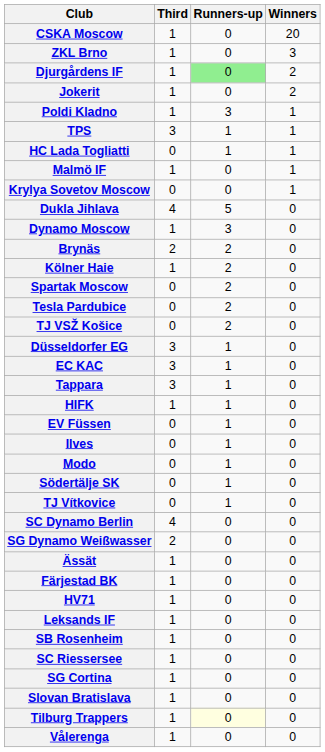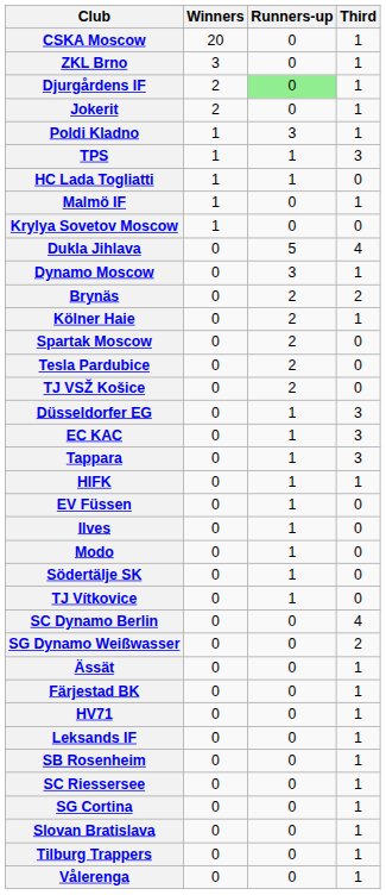 <table class="wikitable plainrowheaders sortable">
 <tr>
 <th scope="col">Club</th>
+<th scope="col">Winners</th>
+<th scope="col">Runners-up</th>
 <th scope="col">Third</th>
-<th scope="col">Runners-up</th>
-<th scope="col">Winners</th>
 </tr>
 <tr>
 <th scope="row"> <a href='#'>CSKA Moscow</a></th>
+<td align=center>20</td>
+<td align=center>0</td>
 <td align=center>1</td>
-<td align=center>0</td>
-<td align=center>20</td>
 </tr>
 <tr>
 <th scope="row"> <a href='#'>ZKL Brno</a></th>
+<td align=center>3</td>
+<td align=center>0</td>
 <td align=center>1</td>
-<td align=center>0</td>
-<td align=center>3</td>
 </tr>
 <tr>
 <th scope="row"> <a href='#'>Djurgårdens IF</a></th>
+<td align=center>2</td>
+<td align=center style="background: lightgreen;">0</td>
 <td align=center>1</td>
-<td align=center style="background: lightgreen;">0</td>
-<td align=center>2</td>
 </tr>
 <tr>
 <th scope="row"> <a href='#'>Jokerit</a></th>
+<td align=center>2</td>
+<td align=center>0</td>
 <td align=center>1</td>
-<td align=center>0</td>
-<td align=center>2</td>
 </tr>
 <tr>
 <th scope="row"> <a href='#'>Poldi Kladno</a></th>
 <td align=center>1</td>
 <td align=center>3</td>
 <td align=center>1</td>
 </tr>
 <tr>
 <th scope="row"> <a href='#'>TPS</a></th>
-<td align=center>3</td>
 <td align=center>1</td>
 <td align=center>1</td>
+<td align=center>3</td>
 </tr>
 <tr>
 <th scope="row"> <a href='#'>HC Lada Togliatti</a></th>
-<td align=center>0</td>
 <td align=center>1</td>
 <td align=center>1</td>
+<td align=center>0</td>
 </tr>
 <tr>
 <th scope="row"> <a href='#'>Malmö IF</a></th>
 <td align=center>1</td>
 <td align=center>0</td>
 <td align=center>1</td>
 </tr>
 <tr>
 <th scope="row"> <a href='#'>Krylya Sovetov Moscow</a></th>
+<td align=center>1</td>
 <td align=center>0</td>
 <td align=center>0</td>
+</tr>
+<tr>
+<th scope="row"> <a href='#'>Dukla Jihlava</a></th>
+<td align=center>0</td>
+<td align=center>5</td>
+<td align=center>4</td>
+</tr>
+<tr>
+<th scope="row"> <a href='#'>Dynamo Moscow</a></th>
+<td align=center>0</td>
+<td align=center>3</td>
 <td align=center>1</td>
 </tr>
 <tr>
-<th scope="row"> <a href='#'>Dukla Jihlava</a></th>
-<td align=center>4</td>
-<td align=center>5</td>
+<th scope="row"> <a href='#'>Brynäs</a></th>
 <td align=center>0</td>
-</tr>
-<tr>
-<th scope="row"> <a href='#'>Dynamo Moscow</a></th>
-<td align=center>1</td>
-<td align=center>3</td>
-<td align=center>0</td>
-</tr>
-<tr>
-<th scope="row"> <a href='#'>Brynäs</a></th>
 <td align=center>2</td>
 <td align=center>2</td>
-<td align=center>0</td>
 </tr>
 <tr>
 <th scope="row"> <a href='#'>Kölner Haie</a></th>
+<td align=center>0</td>
+<td align=center>2</td>
 <td align=center>1</td>
-<td align=center>2</td>
-<td align=center>0</td>
 </tr>
 <tr>
 <th scope="row"> <a href='#'>Spartak Moscow</a></th>
 <td align=center>0</td>
 <td align=center>2</td>
 <td align=center>0</td>
 </tr>
 <tr>
 <th scope="row"> <a href='#'>Tesla Pardubice</a></th>
 <td align=center>0</td>
 <td align=center>2</td>
 <td align=center>0</td>
 </tr>
 <tr>
 <th scope="row"> <a href='#'>TJ VSŽ Košice</a></th>
 <td align=center>0</td>
 <td align=center>2</td>
 <td align=center>0</td>
 </tr>
 <tr>
 <th scope="row"> <a href='#'>Düsseldorfer EG</a></th>
+<td align=center>0</td>
+<td align=center>1</td>
 <td align=center>3</td>
-<td align=center>1</td>
-<td align=center>0</td>
 </tr>
 <tr>
 <th scope="row"> <a href='#'>EC KAC</a></th>
+<td align=center>0</td>
+<td align=center>1</td>
 <td align=center>3</td>
-<td align=center>1</td>
-<td align=center>0</td>
 </tr>
 <tr>
 <th scope="row"> <a href='#'>Tappara</a></th>
+<td align=center>0</td>
+<td align=center>1</td>
 <td align=center>3</td>
-<td align=center>1</td>
-<td align=center>0</td>
 </tr>
 <tr>
 <th scope="row"> <a href='#'>HIFK</a></th>
+<td align=center>0</td>
 <td align=center>1</td>
 <td align=center>1</td>
-<td align=center>0</td>
 </tr>
 <tr>
 <th scope="row"> <a href='#'>EV Füssen</a></th>
 <td align=center>0</td>
 <td align=center>1</td>
 <td align=center>0</td>
 </tr>
 <tr>
 <th scope="row"> <a href='#'>Ilves</a></th>
 <td align=center>0</td>
 <td align=center>1</td>
 <td align=center>0</td>
 </tr>
 <tr>
 <th scope="row"> <a href='#'>Modo</a></th>
 <td align=center>0</td>
 <td align=center>1</td>
 <td align=center>0</td>
 </tr>
 <tr>
 <th scope="row"> <a href='#'>Södertälje SK</a></th>
 <td align=center>0</td>
 <td align=center>1</td>
 <td align=center>0</td>
 </tr>
 <tr>
 <th scope="row"> <a href='#'>TJ Vítkovice</a></th>
 <td align=center>0</td>
 <td align=center>1</td>
 <td align=center>0</td>
 </tr>
 <tr>
 <th scope="row"> <a href='#'>SC Dynamo Berlin</a></th>
-<td align=center>4</td>
 <td align=center>0</td>
 <td align=center>0</td>
+<td align=center>4</td>
 </tr>
 <tr>
 <th scope="row"> <a href='#'>SG Dynamo Weißwasser</a></th>
-<td align=center>2</td>
 <td align=center>0</td>
 <td align=center>0</td>
+<td align=center>2</td>
 </tr>
 <tr>
 <th scope="row"> <a href='#'>Ässät</a></th>
-<td align=center>1</td>
 <td align=center>0</td>
 <td align=center>0</td>
+<td align=center>1</td>
 </tr>
 <tr>
 <th scope="row"> <a href='#'>Färjestad BK</a></th>
-<td align=center>1</td>
 <td align=center>0</td>
 <td align=center>0</td>
+<td align=center>1</td>
 </tr>
 <tr>
 <th scope="row"> <a href='#'>HV71</a></th>
-<td align=center>1</td>
 <td align=center>0</td>
 <td align=center>0</td>
+<td align=center>1</td>
 </tr>
 <tr>
 <th scope="row"> <a href='#'>Leksands IF</a></th>
-<td align=center>1</td>
 <td align=center>0</td>
 <td align=center>0</td>
+<td align=center>1</td>
 </tr>
 <tr>
 <th scope="row"> <a href='#'>SB Rosenheim</a></th>
-<td align=center>1</td>
 <td align=center>0</td>
 <td align=center>0</td>
+<td align=center>1</td>
 </tr>
 <tr>
 <th scope="row"> <a href='#'>SC Riessersee</a></th>
-<td align=center>1</td>
 <td align=center>0</td>
 <td align=center>0</td>
+<td align=center>1</td>
 </tr>
 <tr>
 <th scope="row"> <a href='#'>SG Cortina</a></th>
-<td align=center>1</td>
 <td align=center>0</td>
 <td align=center>0</td>
+<td align=center>1</td>
 </tr>
 <tr>
 <th scope="row"> <a href='#'>Slovan Bratislava</a></th>
-<td align=center>1</td>
 <td align=center>0</td>
 <td align=center>0</td>
+<td align=center>1</td>
 </tr>
 <tr>
 <th scope="row"> <a href='#'>Tilburg Trappers</a></th>
+<td align=center>0</td>
+<td align=center>0</td>
 <td align=center>1</td>
-<td align=center style="background: lightyellow;">0</td>
-<td align=center>0</td>
 </tr>
 <tr>
 <th scope="row"> <a href='#'>Vålerenga</a></th>
-<td align=center>1</td>
 <td align=center>0</td>
 <td align=center>0</td>
+<td align=center>1</td>
 </tr>
 </table>
